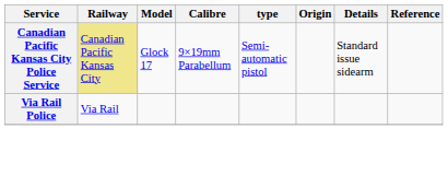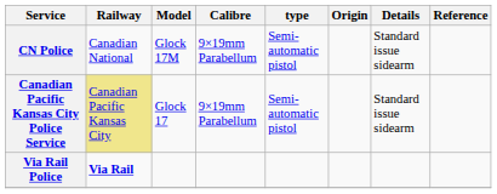 <table class="wikitable sortable" style="text-align:left">
 <tr>
 <th>Service</th>
 <th>Railway</th>
 <th>Model</th>
 <th>Calibre</th>
 <th>type</th>
 <th>Origin</th>
 <th>Details</th>
 <th>Reference</th>
+</tr>
+<tr>
+<th><a href='#'>CN Police</a></th>
+<td><a href='#'>Canadian National</a></td>
+<td><a href='#'>Glock 17M</a></td>
+<td><a href='#'>9×19mm Parabellum</a></td>
+<td><a href='#'>Semi-automatic pistol</a></td>
+<td></td>
+<td>Standard issue sidearm</td>
+<td></td>
 </tr>
 <tr>
 <th><a href='#'>Canadian Pacific Kansas City Police Service</a></th>
 <td style="background: khaki;"><a href='#'>Canadian Pacific Kansas City</a></td>
 <td><a href='#'>Glock 17</a></td>
 <td><a href='#'>9×19mm Parabellum</a></td>
 <td><a href='#'>Semi-automatic pistol</a></td>
 <td></td>
 <td>Standard issue sidearm</td>
 <td></td>
 </tr>
 <tr>
 <th><a href='#'>Via Rail Police</a></th>
-<td><a href='#'>Via Rail</a></td>
+<td><strong><a href='#'>Via Rail</a></strong></td>
 <td></td>
 <td></td>
 <td></td>
 <td></td>
 <td></td>
 <td></td>
 </tr>
 <tr>
 </tr>
 </table>
